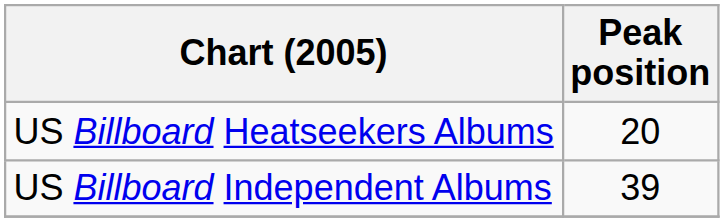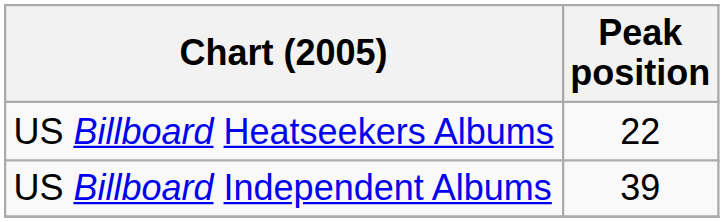 <table class="wikitable sortable">
 <tr>
 <th>Chart (2005)</th>
 <th>Peak<br>position</th>
 </tr>
 <tr>
 <td>US <em><a href='#'>Billboard</a></em> <a href='#'>Heatseekers Albums</a></td>
-<td align="center">20</td>
+<td align="center">22</td>
 </tr>
 <tr>
 <td>US <em><a href='#'>Billboard</a></em> <a href='#'>Independent Albums</a></td>
 <td align="center">39</td>
 </tr>
 <tr>
 </tr>
 </table>
